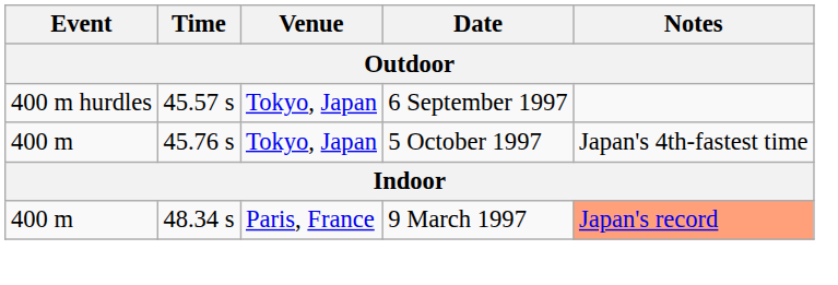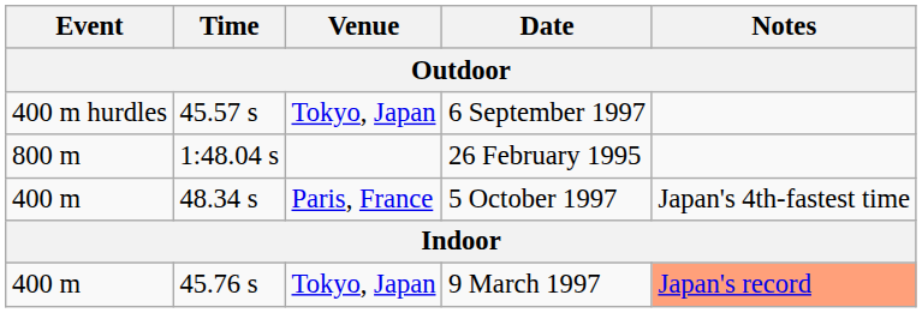 <table class="wikitable">
 <tr>
 <th>Event</th>
 <th>Time</th>
 <th>Venue</th>
 <th>Date</th>
 <th>Notes</th>
 </tr>
 <tr>
 <th colspan="5">Outdoor</th>
 </tr>
 <tr>
 <td>400 m hurdles</td>
 <td>45.57 s</td>
 <td><a href='#'>Tokyo</a>, <a href='#'>Japan</a></td>
 <td>6 September 1997</td>
 <td></td>
 </tr>
 <tr>
+<td>800 m</td>
+<td>1:48.04 s</td>
+<td></td>
+<td>26 February 1995</td>
+<td></td>
+</tr>
+<tr>
 <td>400 m</td>
-<td>45.76 s</td>
-<td><a href='#'>Tokyo</a>, <a href='#'>Japan</a></td>
+<td>48.34 s</td>
+<td><a href='#'>Paris</a>, <a href='#'>France</a></td>
 <td>5 October 1997</td>
 <td>Japan's 4th-fastest time</td>
 </tr>
 <tr>
 <th colspan="5">Indoor</th>
 </tr>
 <tr>
 <td>400 m</td>
-<td>48.34 s</td>
-<td><a href='#'>Paris</a>, <a href='#'>France</a></td>
+<td>45.76 s</td>
+<td><a href='#'>Tokyo</a>, <a href='#'>Japan</a></td>
 <td>9 March 1997</td>
 <td style="background: lightsalmon;"><a href='#'>Japan's record</a></td>
 </tr>
 </table>
